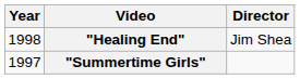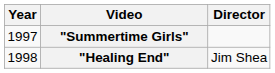 <table class="wikitable plainrowheaders">
 <tr>
 <th>Year</th>
 <th style="width:12em;">Video</th>
 <th>Director</th>
 </tr>
 <tr>
+<td>1997</td>
+<th scope="row">"Summertime Girls"</th>
+<td></td>
+</tr>
+<tr>
 <td>1998</td>
 <th scope="row">"Healing End"</th>
 <td>Jim Shea</td>
 </tr>
-<tr>
-<td>1997</td>
-<th scope="row">"Summertime Girls"</th>
-<td></td>
-</tr>
 </table>
